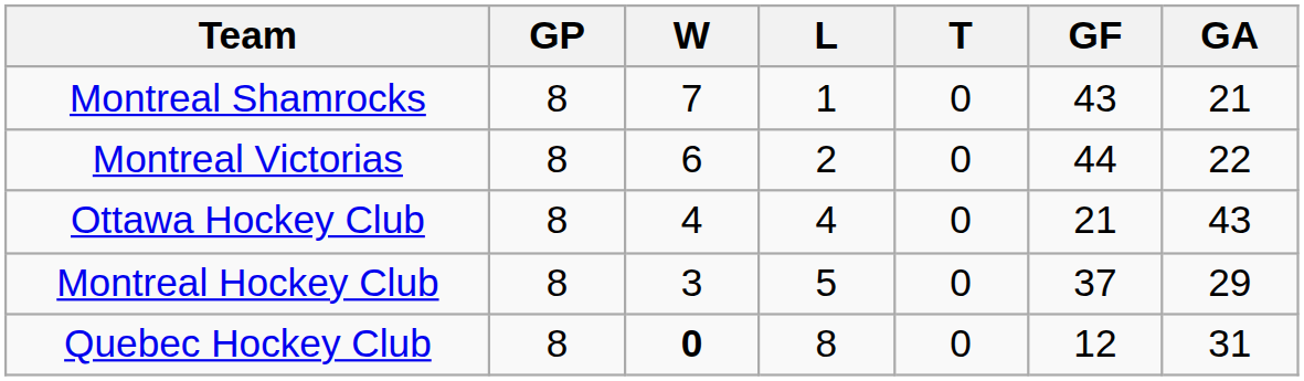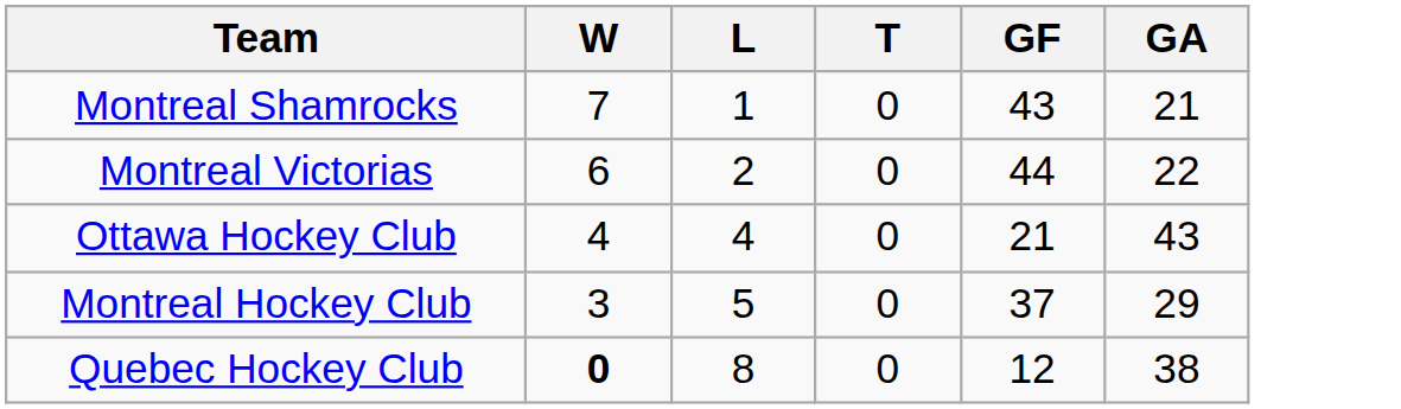 <table class="wikitable" style="text-align:center;">
 <tr>
 <th style="width:12em">Team</th>
-<th style="width:3em">GP</th>
 <th style="width:3em">W</th>
 <th style="width:3em">L</th>
 <th style="width:3em">T</th>
 <th style="width:3em">GF</th>
 <th style="width:3em">GA</th>
 </tr>
 <tr>
 <td><a href='#'>Montreal Shamrocks</a></td>
-<td>8</td>
 <td>7</td>
 <td>1</td>
 <td>0</td>
 <td>43</td>
 <td>21</td>
 </tr>
 <tr>
 <td><a href='#'>Montreal Victorias</a></td>
-<td>8</td>
 <td>6</td>
 <td>2</td>
 <td>0</td>
 <td>44</td>
 <td>22</td>
 </tr>
 <tr>
 <td><a href='#'>Ottawa Hockey Club</a></td>
-<td>8</td>
 <td>4</td>
 <td>4</td>
 <td>0</td>
 <td>21</td>
 <td>43</td>
 </tr>
 <tr>
 <td><a href='#'>Montreal Hockey Club</a></td>
-<td>8</td>
 <td>3</td>
 <td>5</td>
 <td>0</td>
 <td>37</td>
 <td>29</td>
 </tr>
 <tr>
 <td><a href='#'>Quebec Hockey Club</a></td>
-<td>8</td>
 <td><strong>0</strong></td>
 <td>8</td>
 <td>0</td>
 <td>12</td>
-<td>31</td>
+<td>38</td>
 </tr>
 </table>
